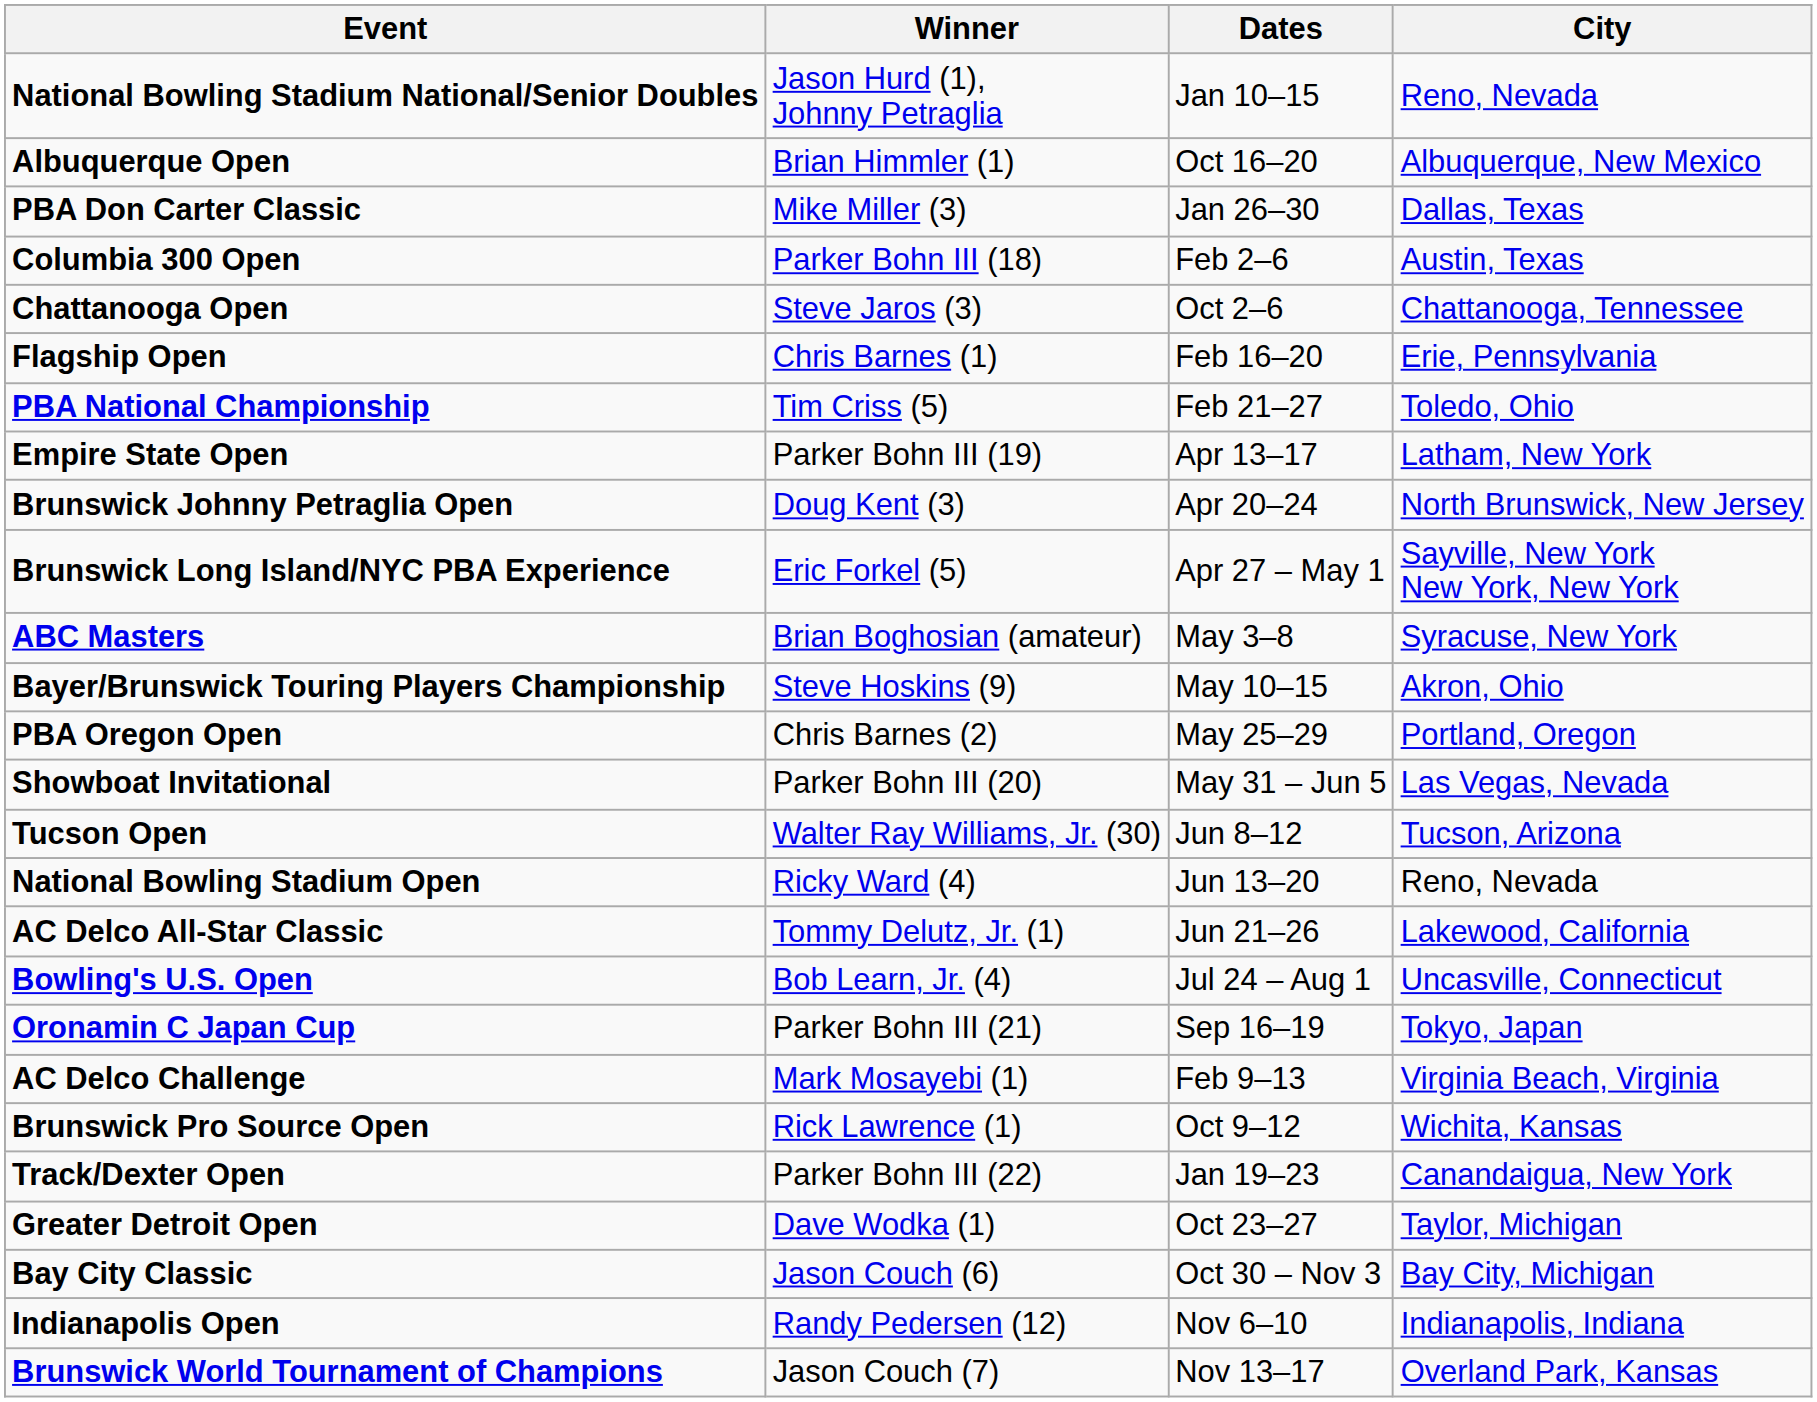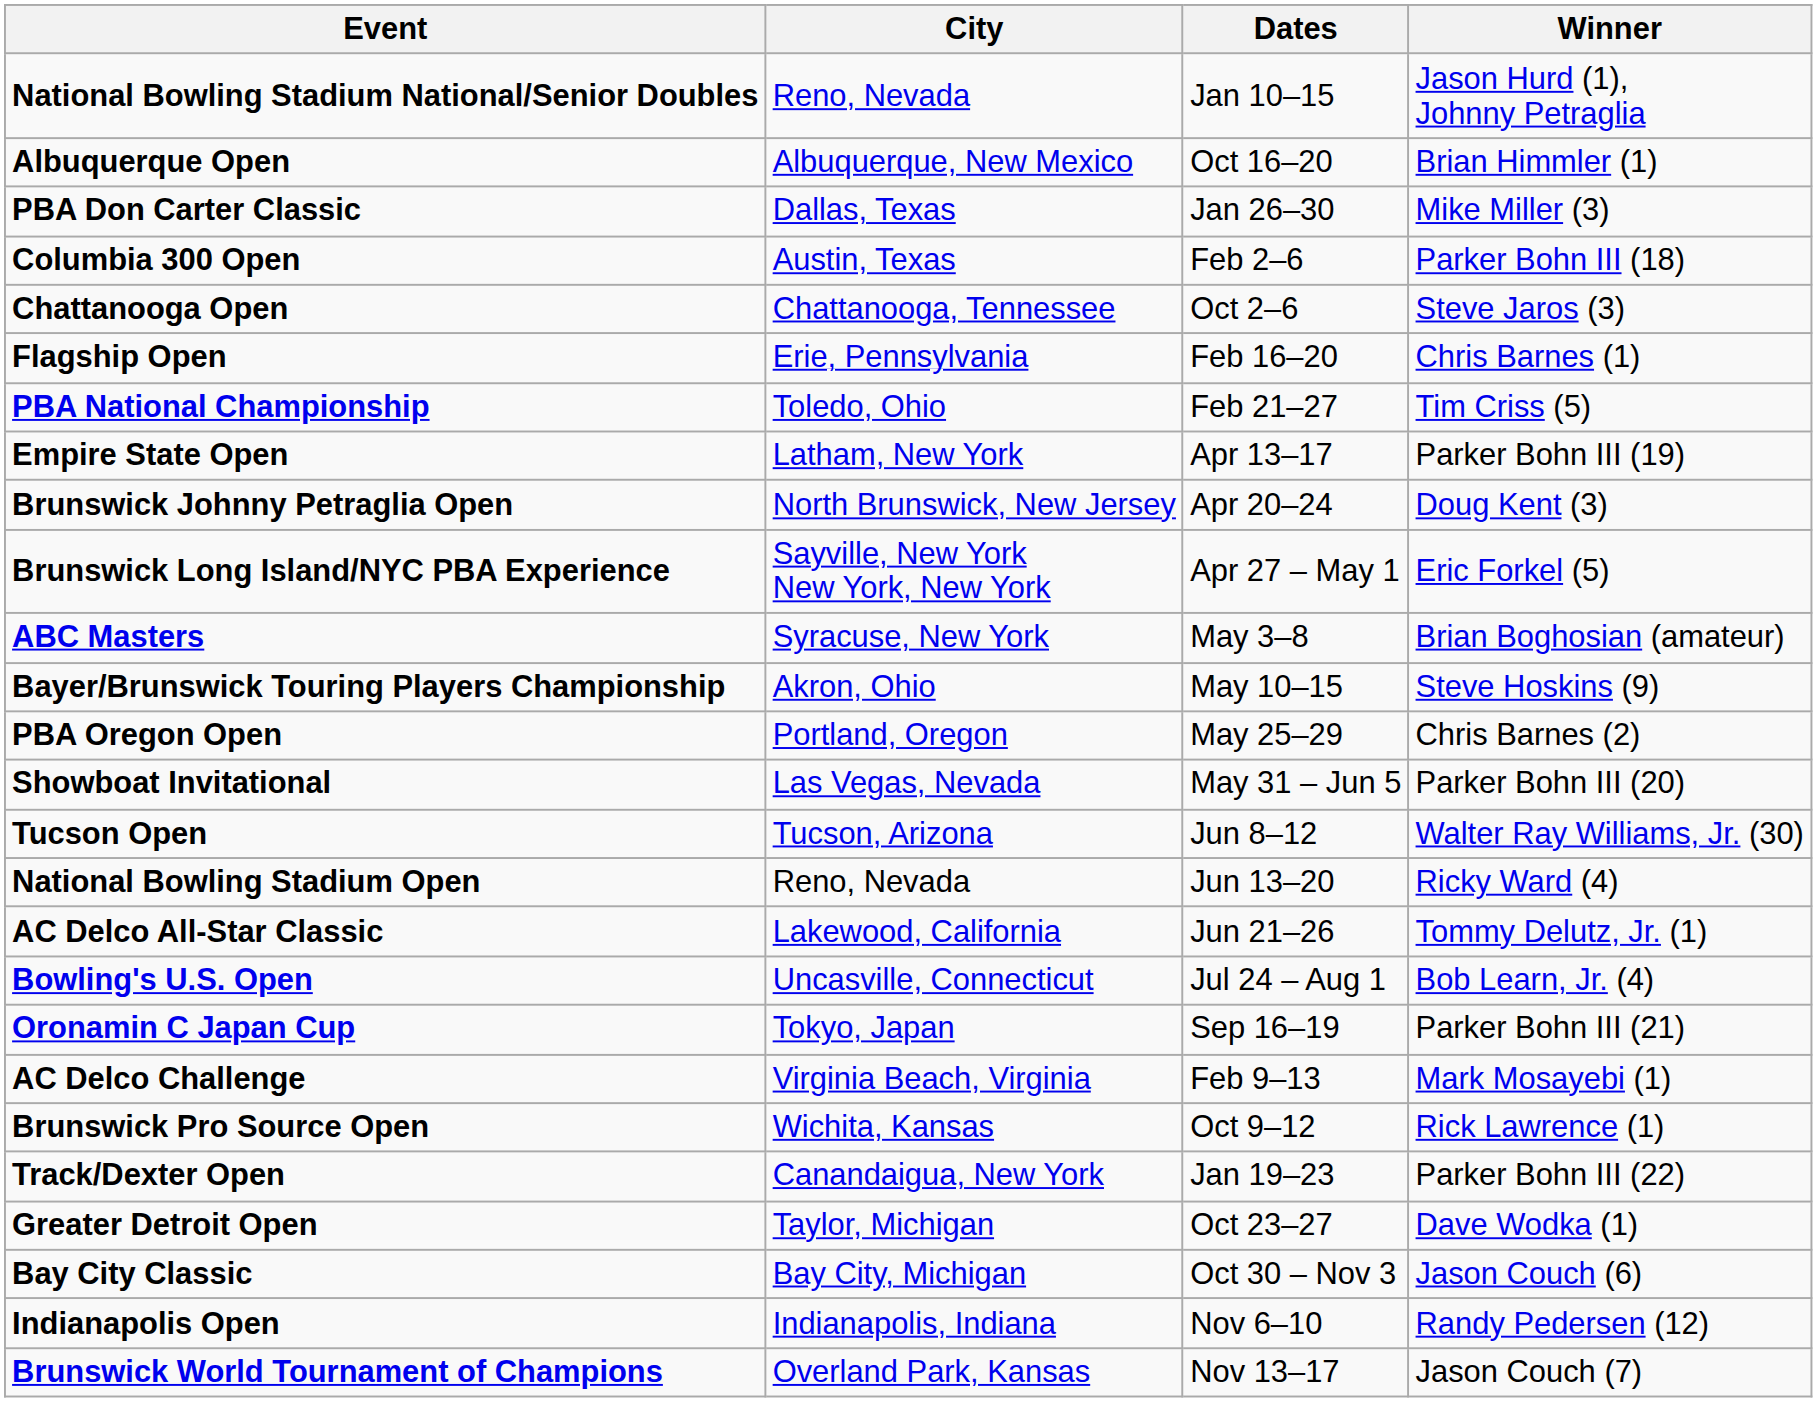 <table class="wikitable">
 <tr>
 <th>Event</th>
+<th>City</th>
+<th>Dates</th>
 <th>Winner</th>
-<th>Dates</th>
-<th>City</th>
 </tr>
 <tr>
 <td><strong>National Bowling Stadium National/Senior Doubles</strong></td>
+<td><a href='#'>Reno, Nevada</a></td>
+<td>Jan 10–15</td>
 <td><a href='#'>Jason Hurd</a> (1),<br><a href='#'>Johnny Petraglia</a></td>
-<td>Jan 10–15</td>
-<td><a href='#'>Reno, Nevada</a></td>
 </tr>
 <tr>
 <td><strong>Albuquerque Open</strong></td>
+<td><a href='#'>Albuquerque, New Mexico</a></td>
+<td>Oct 16–20</td>
 <td><a href='#'>Brian Himmler</a> (1)</td>
-<td>Oct 16–20</td>
-<td><a href='#'>Albuquerque, New Mexico</a></td>
 </tr>
 <tr>
 <td><strong>PBA Don Carter Classic</strong></td>
+<td><a href='#'>Dallas, Texas</a></td>
+<td>Jan 26–30</td>
 <td><a href='#'>Mike Miller</a> (3)</td>
-<td>Jan 26–30</td>
-<td><a href='#'>Dallas, Texas</a></td>
 </tr>
 <tr>
 <td><strong>Columbia 300 Open</strong></td>
+<td><a href='#'>Austin, Texas</a></td>
+<td>Feb 2–6</td>
 <td><a href='#'>Parker Bohn III</a> (18)</td>
-<td>Feb 2–6</td>
-<td><a href='#'>Austin, Texas</a></td>
 </tr>
 <tr>
 <td><strong>Chattanooga Open</strong></td>
+<td><a href='#'>Chattanooga, Tennessee</a></td>
+<td>Oct 2–6</td>
 <td><a href='#'>Steve Jaros</a> (3)</td>
-<td>Oct 2–6</td>
-<td><a href='#'>Chattanooga, Tennessee</a></td>
 </tr>
 <tr>
 <td><strong>Flagship Open</strong></td>
+<td><a href='#'>Erie, Pennsylvania</a></td>
+<td>Feb 16–20</td>
 <td><a href='#'>Chris Barnes</a> (1)</td>
-<td>Feb 16–20</td>
-<td><a href='#'>Erie, Pennsylvania</a></td>
 </tr>
 <tr>
 <td><strong><a href='#'>PBA National Championship</a></strong></td>
+<td><a href='#'>Toledo, Ohio</a></td>
+<td>Feb 21–27</td>
 <td><a href='#'>Tim Criss</a> (5)</td>
-<td>Feb 21–27</td>
-<td><a href='#'>Toledo, Ohio</a></td>
 </tr>
 <tr>
 <td><strong>Empire State Open</strong></td>
+<td><a href='#'>Latham, New York</a></td>
+<td>Apr 13–17</td>
 <td>Parker Bohn III (19)</td>
-<td>Apr 13–17</td>
-<td><a href='#'>Latham, New York</a></td>
 </tr>
 <tr>
 <td><strong>Brunswick Johnny Petraglia Open</strong></td>
+<td><a href='#'>North Brunswick, New Jersey</a></td>
+<td>Apr 20–24</td>
 <td><a href='#'>Doug Kent</a> (3)</td>
-<td>Apr 20–24</td>
-<td><a href='#'>North Brunswick, New Jersey</a></td>
 </tr>
 <tr>
 <td><strong>Brunswick Long Island/NYC PBA Experience</strong></td>
+<td><a href='#'>Sayville, New York</a><br><a href='#'>New York, New York</a></td>
+<td>Apr 27 – May 1</td>
 <td><a href='#'>Eric Forkel</a> (5)</td>
-<td>Apr 27 – May 1</td>
-<td><a href='#'>Sayville, New York</a><br><a href='#'>New York, New York</a></td>
 </tr>
 <tr>
 <td><strong><a href='#'>ABC Masters</a></strong></td>
+<td><a href='#'>Syracuse, New York</a></td>
+<td>May 3–8</td>
 <td><a href='#'>Brian Boghosian</a> (amateur)</td>
-<td>May 3–8</td>
-<td><a href='#'>Syracuse, New York</a></td>
 </tr>
 <tr>
 <td><strong>Bayer/Brunswick Touring Players Championship</strong></td>
+<td><a href='#'>Akron, Ohio</a></td>
+<td>May 10–15</td>
 <td><a href='#'>Steve Hoskins</a> (9)</td>
-<td>May 10–15</td>
-<td><a href='#'>Akron, Ohio</a></td>
 </tr>
 <tr>
 <td><strong>PBA Oregon Open</strong></td>
+<td><a href='#'>Portland, Oregon</a></td>
+<td>May 25–29</td>
 <td>Chris Barnes (2)</td>
-<td>May 25–29</td>
-<td><a href='#'>Portland, Oregon</a></td>
 </tr>
 <tr>
 <td><strong>Showboat Invitational</strong></td>
+<td><a href='#'>Las Vegas, Nevada</a></td>
+<td>May 31 – Jun 5</td>
 <td>Parker Bohn III (20)</td>
-<td>May 31 – Jun 5</td>
-<td><a href='#'>Las Vegas, Nevada</a></td>
 </tr>
 <tr>
 <td><strong>Tucson Open</strong></td>
+<td><a href='#'>Tucson, Arizona</a></td>
+<td>Jun 8–12</td>
 <td><a href='#'>Walter Ray Williams, Jr.</a> (30)</td>
-<td>Jun 8–12</td>
-<td><a href='#'>Tucson, Arizona</a></td>
 </tr>
 <tr>
 <td><strong>National Bowling Stadium Open</strong></td>
+<td>Reno, Nevada</td>
+<td>Jun 13–20</td>
 <td><a href='#'>Ricky Ward</a> (4)</td>
-<td>Jun 13–20</td>
-<td>Reno, Nevada</td>
 </tr>
 <tr>
 <td><strong>AC Delco All-Star Classic</strong></td>
+<td><a href='#'>Lakewood, California</a></td>
+<td>Jun 21–26</td>
 <td><a href='#'>Tommy Delutz, Jr.</a> (1)</td>
-<td>Jun 21–26</td>
-<td><a href='#'>Lakewood, California</a></td>
 </tr>
 <tr>
 <td><strong><a href='#'>Bowling's U.S. Open</a></strong></td>
+<td><a href='#'>Uncasville, Connecticut</a></td>
+<td>Jul 24 – Aug 1</td>
 <td><a href='#'>Bob Learn, Jr.</a> (4)</td>
-<td>Jul 24 – Aug 1</td>
-<td><a href='#'>Uncasville, Connecticut</a></td>
 </tr>
 <tr>
 <td><strong><a href='#'>Oronamin C Japan Cup</a></strong></td>
+<td><a href='#'>Tokyo, Japan</a></td>
+<td>Sep 16–19</td>
 <td>Parker Bohn III (21)</td>
-<td>Sep 16–19</td>
-<td><a href='#'>Tokyo, Japan</a></td>
 </tr>
 <tr>
 <td><strong>AC Delco Challenge</strong></td>
+<td><a href='#'>Virginia Beach, Virginia</a></td>
+<td>Feb 9–13</td>
 <td><a href='#'>Mark Mosayebi</a> (1)</td>
-<td>Feb 9–13</td>
-<td><a href='#'>Virginia Beach, Virginia</a></td>
 </tr>
 <tr>
 <td><strong>Brunswick Pro Source Open</strong></td>
+<td><a href='#'>Wichita, Kansas</a></td>
+<td>Oct 9–12</td>
 <td><a href='#'>Rick Lawrence</a> (1)</td>
-<td>Oct 9–12</td>
-<td><a href='#'>Wichita, Kansas</a></td>
 </tr>
 <tr>
 <td><strong>Track/Dexter Open</strong></td>
+<td><a href='#'>Canandaigua, New York</a></td>
+<td>Jan 19–23</td>
 <td>Parker Bohn III (22)</td>
-<td>Jan 19–23</td>
-<td><a href='#'>Canandaigua, New York</a></td>
 </tr>
 <tr>
 <td><strong>Greater Detroit Open</strong></td>
+<td><a href='#'>Taylor, Michigan</a></td>
+<td>Oct 23–27</td>
 <td><a href='#'>Dave Wodka</a> (1)</td>
-<td>Oct 23–27</td>
-<td><a href='#'>Taylor, Michigan</a></td>
 </tr>
 <tr>
 <td><strong>Bay City Classic</strong></td>
+<td><a href='#'>Bay City, Michigan</a></td>
+<td>Oct 30 – Nov 3</td>
 <td><a href='#'>Jason Couch</a> (6)</td>
-<td>Oct 30 – Nov 3</td>
-<td><a href='#'>Bay City, Michigan</a></td>
 </tr>
 <tr>
 <td><strong>Indianapolis Open</strong></td>
+<td><a href='#'>Indianapolis, Indiana</a></td>
+<td>Nov 6–10</td>
 <td><a href='#'>Randy Pedersen</a> (12)</td>
-<td>Nov 6–10</td>
-<td><a href='#'>Indianapolis, Indiana</a></td>
 </tr>
 <tr>
 <td><strong><a href='#'>Brunswick World Tournament of Champions</a></strong></td>
+<td><a href='#'>Overland Park, Kansas</a></td>
+<td>Nov 13–17</td>
 <td>Jason Couch (7)</td>
-<td>Nov 13–17</td>
-<td><a href='#'>Overland Park, Kansas</a></td>
 </tr>
 </table>
